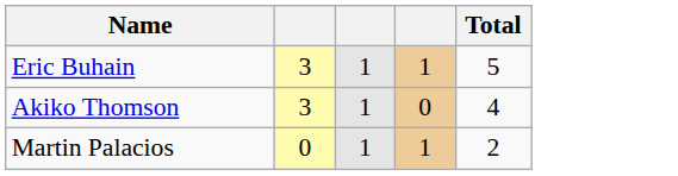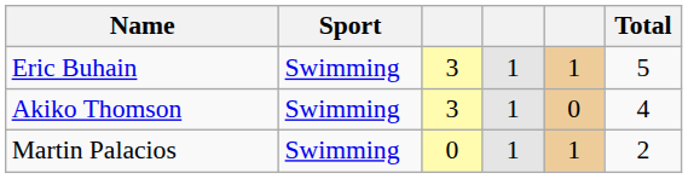 <table class="wikitable" style="font-size:100%; text-align:center;">
 <tr>
 <th width="160">Name</th>
+<th width="80">Sport</th>
 <th width="30"></th>
 <th width="30"></th>
 <th width="30"></th>
 <th width="40">Total</th>
 </tr>
 <tr>
 <td align=left><a href='#'>Eric Buhain</a></td>
+<td align=left><a href='#'>Swimming</a></td>
 <td bgcolor=#fffcaf>3</td>
 <td bgcolor=#e5e5e5>1</td>
 <td bgcolor=#eecc99>1</td>
 <td>5</td>
 </tr>
 <tr>
 <td align=left><a href='#'>Akiko Thomson</a></td>
+<td align=left><a href='#'>Swimming</a></td>
 <td bgcolor=#fffcaf>3</td>
 <td bgcolor=#e5e5e5>1</td>
 <td bgcolor=#eecc99>0</td>
 <td>4</td>
 </tr>
 <tr>
 <td align=left>Martin Palacios</td>
+<td align=left><a href='#'>Swimming</a></td>
 <td bgcolor=#fffcaf>0</td>
 <td bgcolor=#e5e5e5>1</td>
 <td bgcolor=#eecc99>1</td>
 <td>2</td>
 </tr>
 </table>
